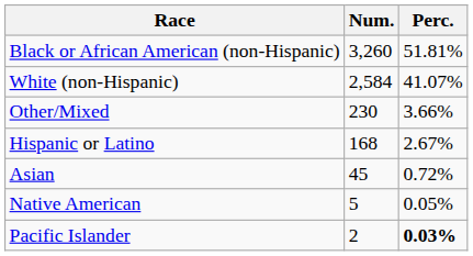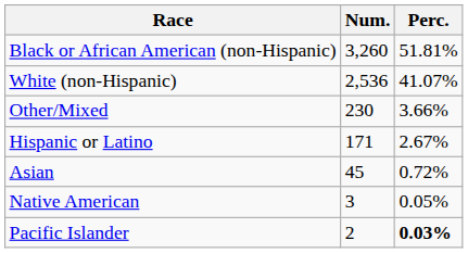 <table class="wikitable">
 <tr>
 <th>Race</th>
 <th>Num.</th>
 <th>Perc.</th>
 </tr>
 <tr>
 <td><a href='#'>Black or African American</a> (non-Hispanic)</td>
 <td>3,260</td>
 <td>51.81%</td>
 </tr>
 <tr>
 <td><a href='#'>White</a> (non-Hispanic)</td>
-<td>2,584</td>
+<td>2,536</td>
 <td>41.07%</td>
 </tr>
 <tr>
 <td><a href='#'>Other/Mixed</a></td>
 <td>230</td>
 <td>3.66%</td>
 </tr>
 <tr>
 <td><a href='#'>Hispanic</a> or <a href='#'>Latino</a></td>
-<td>168</td>
+<td>171</td>
 <td>2.67%</td>
 </tr>
 <tr>
 <td><a href='#'>Asian</a></td>
 <td>45</td>
 <td>0.72%</td>
 </tr>
 <tr>
 <td><a href='#'>Native American</a></td>
-<td>5</td>
+<td>3</td>
 <td>0.05%</td>
 </tr>
 <tr>
 <td><a href='#'>Pacific Islander</a></td>
 <td>2</td>
 <td><strong>0.03%</strong></td>
 </tr>
 </table>
